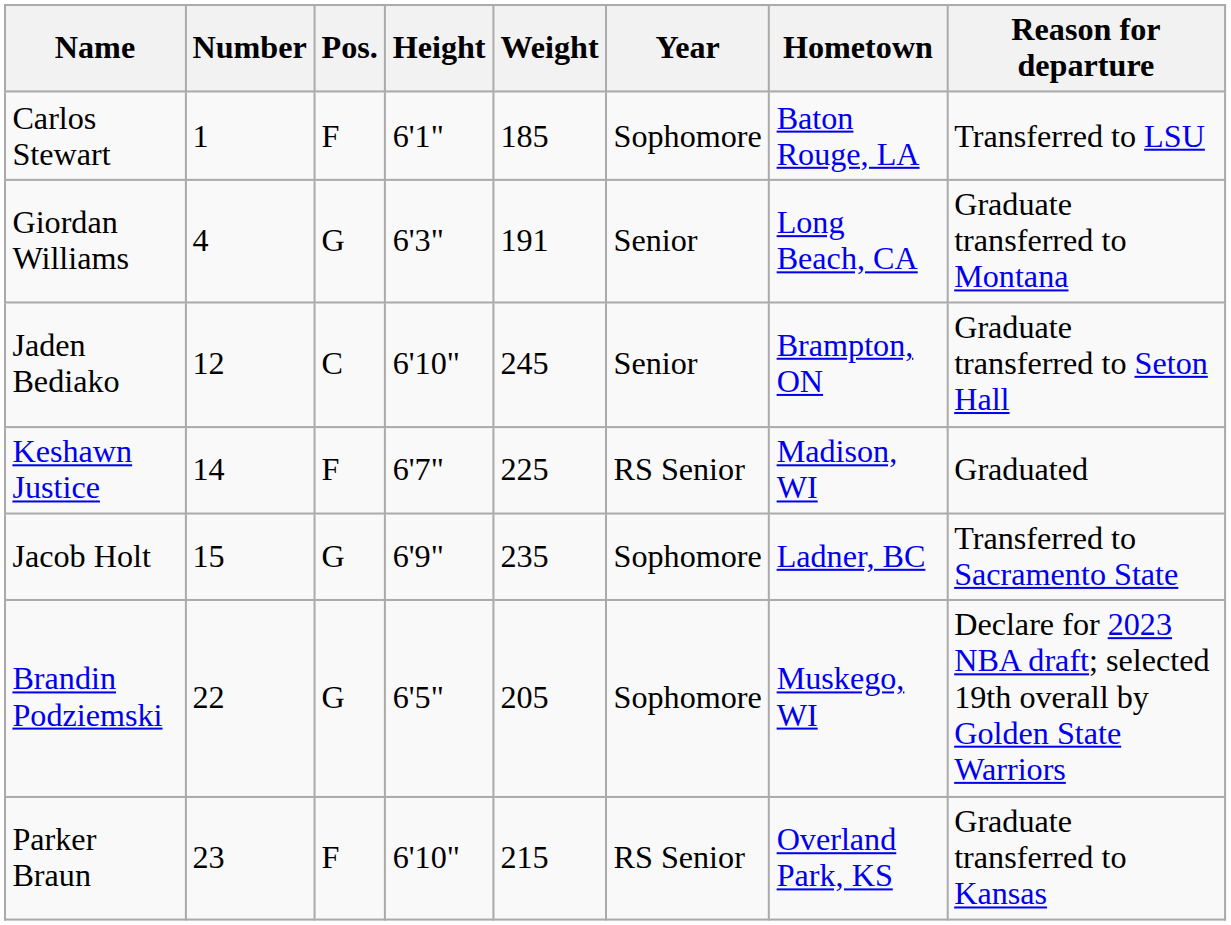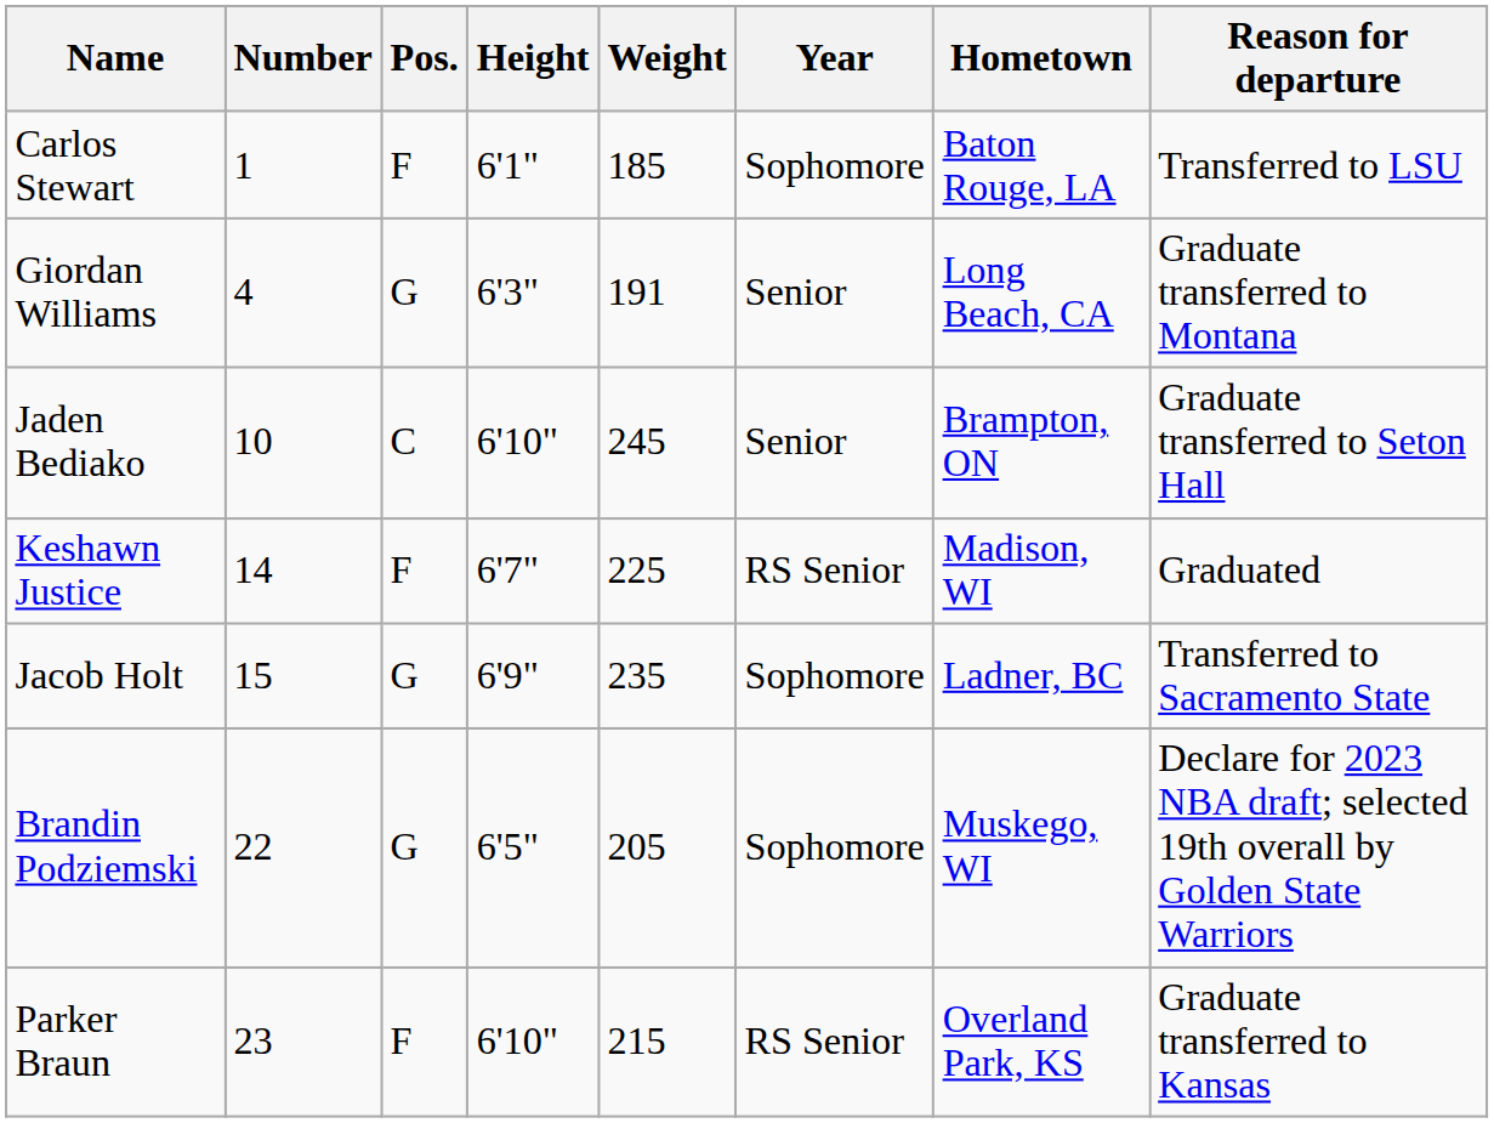 <table class="wikitable sortable" border="1">
 <tr>
 <th>Name</th>
 <th>Number</th>
 <th>Pos.</th>
 <th>Height</th>
 <th>Weight</th>
 <th>Year</th>
 <th>Hometown</th>
 <th class="unsortable">Reason for departure</th>
 </tr>
 <tr>
 <td>Carlos Stewart</td>
 <td>1</td>
 <td>F</td>
 <td>6'1"</td>
 <td>185</td>
 <td>Sophomore</td>
 <td><a href='#'>Baton Rouge, LA</a></td>
 <td>Transferred to <a href='#'>LSU</a></td>
 </tr>
 <tr>
 <td>Giordan Williams</td>
 <td>4</td>
 <td>G</td>
 <td>6'3"</td>
 <td>191</td>
 <td>Senior</td>
 <td><a href='#'>Long Beach, CA</a></td>
 <td>Graduate transferred to <a href='#'>Montana</a></td>
 </tr>
 <tr>
 <td>Jaden Bediako</td>
-<td>12</td>
+<td>10</td>
 <td>C</td>
 <td>6'10"</td>
 <td>245</td>
 <td>Senior</td>
 <td><a href='#'>Brampton, ON</a></td>
 <td>Graduate transferred to <a href='#'>Seton Hall</a></td>
 </tr>
 <tr>
 <td><a href='#'>Keshawn Justice</a></td>
 <td>14</td>
 <td>F</td>
 <td>6'7"</td>
 <td>225</td>
 <td>RS Senior</td>
 <td><a href='#'>Madison, WI</a></td>
 <td>Graduated</td>
 </tr>
 <tr>
 <td>Jacob Holt</td>
 <td>15</td>
 <td>G</td>
 <td>6'9"</td>
 <td>235</td>
 <td>Sophomore</td>
 <td><a href='#'>Ladner, BC</a></td>
 <td>Transferred to <a href='#'>Sacramento State</a></td>
 </tr>
 <tr>
 <td><a href='#'>Brandin Podziemski</a></td>
 <td>22</td>
 <td>G</td>
 <td>6'5"</td>
 <td>205</td>
 <td>Sophomore</td>
 <td><a href='#'>Muskego, WI</a></td>
 <td>Declare for <a href='#'>2023 NBA draft</a>; selected 19th overall by <a href='#'>Golden State Warriors</a></td>
 </tr>
 <tr>
 <td>Parker Braun</td>
 <td>23</td>
 <td>F</td>
 <td>6'10"</td>
 <td>215</td>
 <td>RS Senior</td>
 <td><a href='#'>Overland Park, KS</a></td>
 <td>Graduate transferred to <a href='#'>Kansas</a></td>
 </tr>
 </table>
